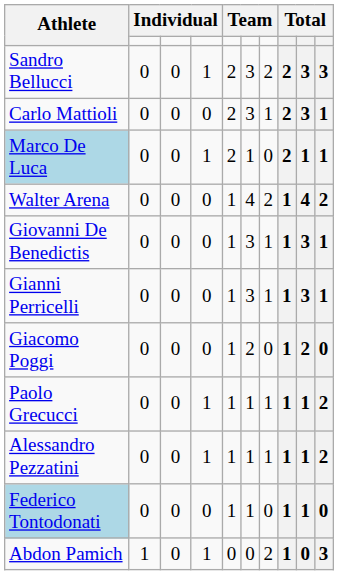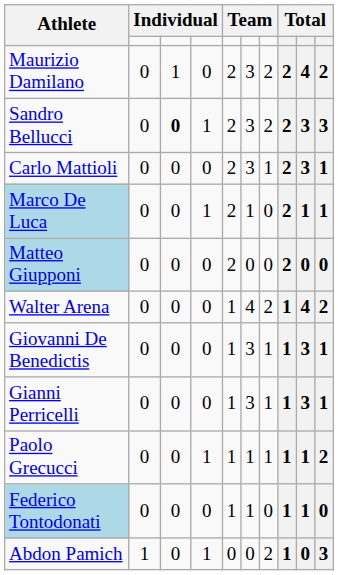 <table class="wikitable" width=40% style="font-size:90%; text-align:center;">
 <tr>
 <th rowspan=2>Athlete</th>
 <th colspan=3>Individual</th>
 <th colspan=3>Team</th>
 <th colspan=3>Total</th>
 </tr>
 <tr>
 <td></td>
 <td></td>
 <td></td>
 <td></td>
 <td></td>
 <td></td>
 <th></th>
 <th></th>
 <th></th>
 </tr>
 <tr>
+<td align=left><a href='#'>Maurizio Damilano</a></td>
+<td>0</td>
+<td>1</td>
+<td>0</td>
+<td>2</td>
+<td>3</td>
+<td>2</td>
+<th>2</th>
+<th>4</th>
+<th>2</th>
+</tr>
+<tr>
 <td align=left><a href='#'>Sandro Bellucci</a></td>
 <td>0</td>
-<td>0</td>
+<td><strong>0</strong></td>
 <td>1</td>
 <td>2</td>
 <td>3</td>
 <td>2</td>
 <th>2</th>
 <th>3</th>
 <th>3</th>
 </tr>
 <tr>
 <td align=left><a href='#'>Carlo Mattioli</a></td>
 <td>0</td>
 <td>0</td>
 <td>0</td>
 <td>2</td>
 <td>3</td>
 <td>1</td>
 <th>2</th>
 <th>3</th>
 <th>1</th>
 </tr>
 <tr>
 <td align=left bgcolor=lightblue><a href='#'>Marco De Luca</a></td>
 <td>0</td>
 <td>0</td>
 <td>1</td>
 <td>2</td>
 <td>1</td>
 <td>0</td>
 <th>2</th>
 <th>1</th>
 <th>1</th>
+</tr>
+<tr>
+<td align=left bgcolor=lightblue><a href='#'>Matteo Giupponi</a></td>
+<td>0</td>
+<td>0</td>
+<td>0</td>
+<td>2</td>
+<td>0</td>
+<td>0</td>
+<th>2</th>
+<th>0</th>
+<th>0</th>
 </tr>
 <tr>
 <td align=left><a href='#'>Walter Arena</a></td>
 <td>0</td>
 <td>0</td>
 <td>0</td>
 <td>1</td>
 <td>4</td>
 <td>2</td>
 <th>1</th>
 <th>4</th>
 <th>2</th>
 </tr>
 <tr>
 <td align=left><a href='#'>Giovanni De Benedictis</a></td>
 <td>0</td>
 <td>0</td>
 <td>0</td>
 <td>1</td>
 <td>3</td>
 <td>1</td>
 <th>1</th>
 <th>3</th>
 <th>1</th>
 </tr>
 <tr>
 <td align=left><a href='#'>Gianni Perricelli</a></td>
 <td>0</td>
 <td>0</td>
 <td>0</td>
 <td>1</td>
 <td>3</td>
 <td>1</td>
 <th>1</th>
 <th>3</th>
 <th>1</th>
 </tr>
 <tr>
-<td align=left><a href='#'>Giacomo Poggi</a></td>
-<td>0</td>
-<td>0</td>
-<td>0</td>
-<td>1</td>
-<td>2</td>
-<td>0</td>
-<th>1</th>
-<th>2</th>
-<th>0</th>
-</tr>
-<tr>
 <td align=left><a href='#'>Paolo Grecucci</a></td>
-<td>0</td>
-<td>0</td>
-<td>1</td>
-<td>1</td>
-<td>1</td>
-<td>1</td>
-<th>1</th>
-<th>1</th>
-<th>2</th>
-</tr>
-<tr>
-<td align=left><a href='#'>Alessandro Pezzatini</a></td>
 <td>0</td>
 <td>0</td>
 <td>1</td>
 <td>1</td>
 <td>1</td>
 <td>1</td>
 <th>1</th>
 <th>1</th>
 <th>2</th>
 </tr>
 <tr>
 <td align=left bgcolor=lightblue><a href='#'>Federico Tontodonati</a></td>
 <td>0</td>
 <td>0</td>
 <td>0</td>
 <td>1</td>
 <td>1</td>
 <td>0</td>
 <th>1</th>
 <th>1</th>
 <th>0</th>
 </tr>
 <tr>
 <td align=left><a href='#'>Abdon Pamich</a></td>
 <td>1</td>
 <td>0</td>
 <td>1</td>
 <td>0</td>
 <td>0</td>
 <td>2</td>
 <th>1</th>
 <th>0</th>
 <th>3</th>
 </tr>
 </table>
